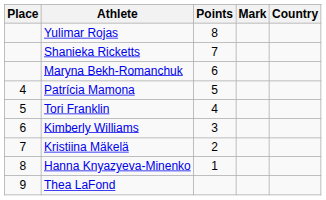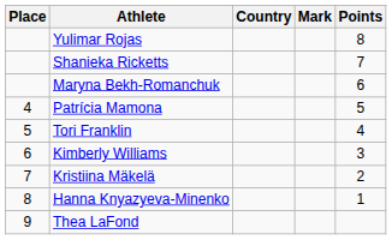 <table class="wikitable">
 <tr>
 <th>Place</th>
 <th>Athlete</th>
+<th>Country</th>
+<th>Mark</th>
 <th>Points</th>
-<th>Mark</th>
-<th>Country</th>
 </tr>
 <tr>
 <td align=center></td>
 <td><a href='#'>Yulimar Rojas</a></td>
+<td></td>
+<td> </td>
 <td align=center>8</td>
-<td> </td>
-<td></td>
 </tr>
 <tr>
 <td align=center></td>
 <td><a href='#'>Shanieka Ricketts</a></td>
+<td></td>
+<td> </td>
 <td align=center>7</td>
-<td> </td>
-<td></td>
 </tr>
 <tr>
 <td align=center></td>
 <td><a href='#'>Maryna Bekh-Romanchuk</a></td>
+<td></td>
+<td> </td>
 <td align=center>6</td>
-<td> </td>
-<td></td>
 </tr>
 <tr>
 <td align=center>4</td>
 <td><a href='#'>Patrícia Mamona</a></td>
+<td></td>
+<td> </td>
 <td align=center>5</td>
-<td> </td>
-<td></td>
 </tr>
 <tr>
 <td align=center>5</td>
 <td><a href='#'>Tori Franklin</a></td>
+<td></td>
+<td> </td>
 <td align=center>4</td>
-<td> </td>
-<td></td>
 </tr>
 <tr>
 <td align=center>6</td>
 <td><a href='#'>Kimberly Williams</a></td>
+<td></td>
+<td> </td>
 <td align=center>3</td>
-<td> </td>
-<td></td>
 </tr>
 <tr>
 <td align=center>7</td>
 <td><a href='#'>Kristiina Mäkelä</a></td>
+<td></td>
+<td> </td>
 <td align=center>2</td>
-<td> </td>
-<td></td>
 </tr>
 <tr>
 <td align=center>8</td>
 <td><a href='#'>Hanna Knyazyeva-Minenko</a></td>
+<td></td>
+<td> </td>
 <td align=center>1</td>
-<td> </td>
-<td></td>
 </tr>
 <tr>
 <td align=center>9</td>
 <td><a href='#'>Thea LaFond</a></td>
+<td></td>
+<td> </td>
 <td align=center></td>
-<td> </td>
-<td></td>
 </tr>
 </table>
